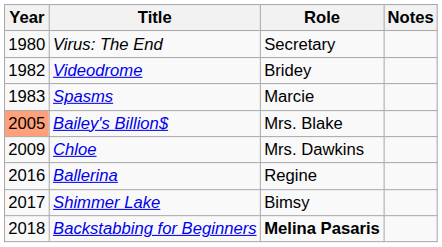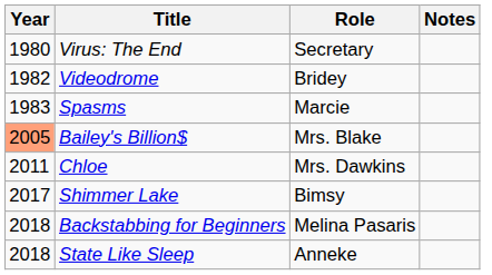 <table class="wikitable sortable">
 <tr>
 <th>Year</th>
 <th>Title</th>
 <th>Role</th>
 <th class="unsortable">Notes</th>
 </tr>
 <tr>
 <td>1980</td>
 <td><em>Virus: The End</em></td>
 <td>Secretary</td>
 <td></td>
 </tr>
 <tr>
 <td>1982</td>
 <td><em><a href='#'>Videodrome</a></em></td>
 <td>Bridey</td>
 <td></td>
 </tr>
 <tr>
 <td>1983</td>
 <td><em><a href='#'>Spasms</a></em></td>
 <td>Marcie</td>
 <td></td>
 </tr>
 <tr>
 <td style="background: lightsalmon;">2005</td>
 <td><em><a href='#'>Bailey's Billion$</a></em></td>
 <td>Mrs. Blake</td>
 <td></td>
 </tr>
 <tr>
-<td>2009</td>
+<td>2011</td>
 <td><a href='#'><em>Chloe</em></a></td>
 <td>Mrs. Dawkins</td>
-<td></td>
-</tr>
-<tr>
-<td>2016</td>
-<td><a href='#'><em>Ballerina</em></a></td>
-<td>Regine</td>
 <td></td>
 </tr>
 <tr>
 <td>2017</td>
 <td><em><a href='#'>Shimmer Lake</a></em></td>
 <td>Bimsy</td>
 <td></td>
 </tr>
 <tr>
 <td>2018</td>
 <td><em><a href='#'>Backstabbing for Beginners</a></em></td>
-<td><strong>Melina Pasaris</strong></td>
+<td>Melina Pasaris</td>
+<td></td>
+</tr>
+<tr>
+<td>2018</td>
+<td><em><a href='#'>State Like Sleep</a></em></td>
+<td>Anneke</td>
 <td></td>
 </tr>
 </table>
